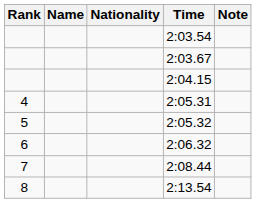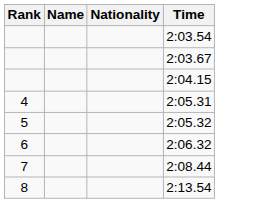 <table class="wikitable sortable" style="text-align:center">
 <tr>
 <th>Rank</th>
 <th>Name</th>
 <th>Nationality</th>
 <th>Time</th>
-<th>Note</th>
 </tr>
 <tr>
 <td></td>
 <td align=left></td>
 <td align=left></td>
 <td>2:03.54</td>
-<td></td>
 </tr>
 <tr>
 <td></td>
 <td align=left></td>
 <td align=left></td>
 <td>2:03.67</td>
-<td></td>
 </tr>
 <tr>
 <td></td>
 <td align=left></td>
 <td align=left></td>
 <td>2:04.15</td>
-<td></td>
 </tr>
 <tr>
 <td>4</td>
 <td align=left></td>
 <td align=left></td>
 <td>2:05.31</td>
-<td></td>
 </tr>
 <tr>
 <td>5</td>
 <td align=left></td>
 <td align=left></td>
 <td>2:05.32</td>
-<td></td>
 </tr>
 <tr>
 <td>6</td>
 <td align=left></td>
 <td align=left></td>
 <td>2:06.32</td>
-<td></td>
 </tr>
 <tr>
 <td>7</td>
 <td align=left></td>
 <td align=left></td>
 <td>2:08.44</td>
-<td></td>
 </tr>
 <tr>
 <td>8</td>
 <td align=left></td>
 <td align=left></td>
 <td>2:13.54</td>
-<td></td>
 </tr>
 </table>
